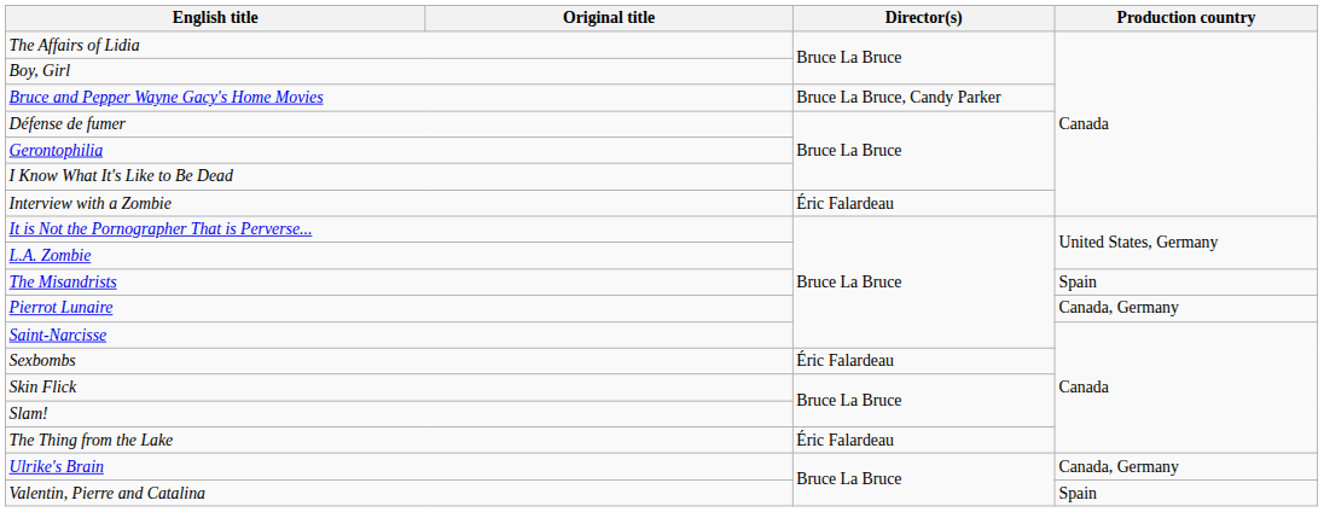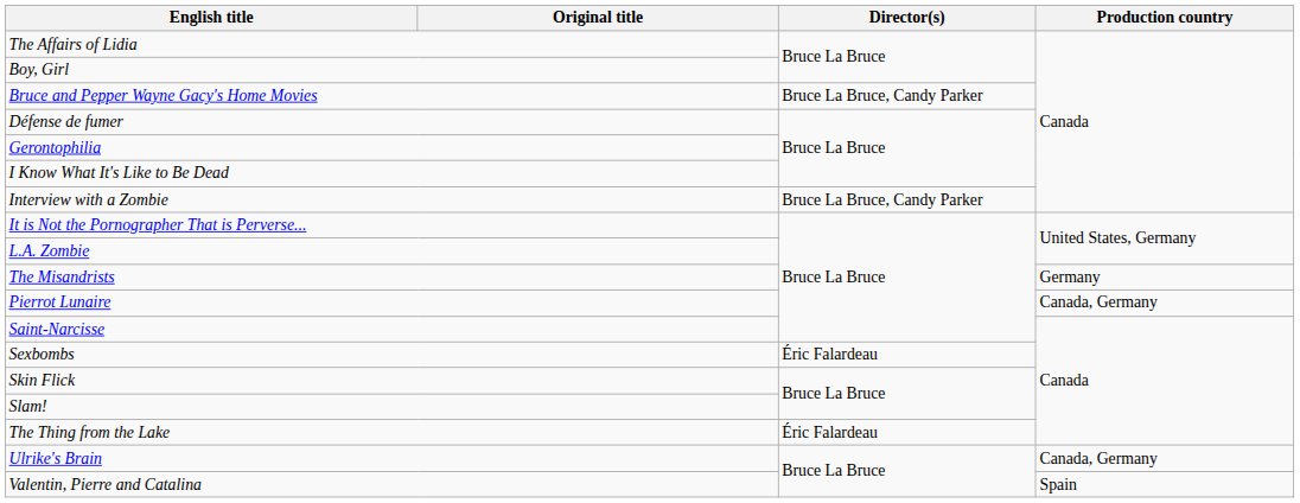 <table class="wikitable" width=100%>
 <tr>
 <th scope="col" width="32%">English title</th>
 <th scope="col" width="28%">Original title</th>
 <th scope="col" width="20%">Director(s)</th>
 <th scope="col" width="20%">Production country</th>
 </tr>
 <tr>
 <td colspan=2><em>The Affairs of Lidia</em></td>
 <td rowspan=2>Bruce La Bruce</td>
 <td rowspan=7>Canada</td>
 </tr>
 <tr>
 <td colspan=2><em>Boy, Girl</em></td>
 </tr>
 <tr>
 <td colspan=2><em><a href='#'>Bruce and Pepper Wayne Gacy's Home Movies</a></em></td>
 <td>Bruce La Bruce, Candy Parker</td>
 </tr>
 <tr>
 <td colspan=2><em>Défense de fumer</em></td>
 <td rowspan=3>Bruce La Bruce</td>
 </tr>
 <tr>
 <td colspan=2><em><a href='#'>Gerontophilia</a></em></td>
 </tr>
 <tr>
 <td colspan=2><em>I Know What It's Like to Be Dead</em></td>
 </tr>
 <tr>
 <td colspan=2><em>Interview with a Zombie</em></td>
-<td>Éric Falardeau</td>
+<td>Bruce La Bruce, Candy Parker</td>
 </tr>
 <tr>
 <td colspan=2><em><a href='#'>It is Not the Pornographer That is Perverse...</a></em></td>
 <td rowspan=5>Bruce La Bruce</td>
 <td rowspan=2>United States, Germany</td>
 </tr>
 <tr>
 <td colspan=2><em><a href='#'>L.A. Zombie</a></em></td>
 </tr>
 <tr>
 <td colspan=2><em><a href='#'>The Misandrists</a></em></td>
-<td>Spain</td>
+<td>Germany</td>
 </tr>
 <tr>
 <td colspan=2><em><a href='#'>Pierrot Lunaire</a></em></td>
 <td>Canada, Germany</td>
 </tr>
 <tr>
 <td colspan=2><em><a href='#'>Saint-Narcisse</a></em></td>
 <td rowspan=5>Canada</td>
 </tr>
 <tr>
 <td colspan=2><em>Sexbombs</em></td>
 <td>Éric Falardeau</td>
 </tr>
 <tr>
 <td colspan=2><em>Skin Flick</em></td>
 <td rowspan=2>Bruce La Bruce</td>
 </tr>
 <tr>
 <td colspan=2><em>Slam!</em></td>
 </tr>
 <tr>
 <td colspan=2><em>The Thing from the Lake</em></td>
 <td>Éric Falardeau</td>
 </tr>
 <tr>
 <td colspan=2><em><a href='#'>Ulrike's Brain</a></em></td>
 <td rowspan=2>Bruce La Bruce</td>
 <td>Canada, Germany</td>
 </tr>
 <tr>
 <td colspan=2><em>Valentin, Pierre and Catalina</em></td>
 <td>Spain</td>
 </tr>
 </table>
